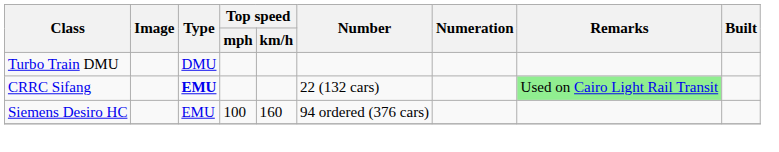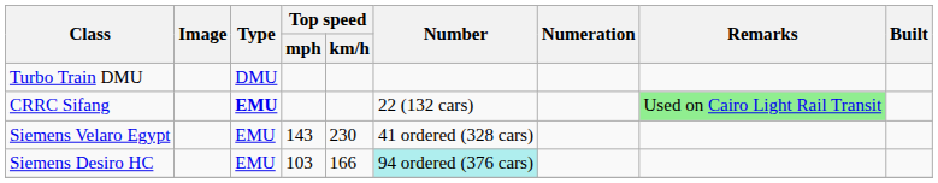 <table class="wikitable">
 <tr style="background:#f9f9f9;">
 <th rowspan="2">Class</th>
 <th rowspan="2">Image</th>
 <th rowspan="2">Type</th>
 <th colspan="2">Top speed</th>
 <th rowspan="2">Number</th>
 <th rowspan="2">Numeration</th>
 <th rowspan="2">Remarks</th>
 <th rowspan="2">Built</th>
 </tr>
 <tr style="background:#f9f9f9;">
 <th>mph</th>
 <th>km/h</th>
 </tr>
 <tr>
 <td><a href='#'>Turbo Train</a> DMU</td>
 <td></td>
 <td><a href='#'>DMU</a></td>
 <td></td>
 <td></td>
 <td></td>
 <td></td>
 <td></td>
 <td></td>
 </tr>
 <tr>
 <td><a href='#'>CRRC Sifang</a></td>
 <td></td>
 <td><strong><a href='#'>EMU</a></strong></td>
 <td></td>
 <td></td>
 <td>22 (132 cars)</td>
 <td></td>
 <td style="background: lightgreen;">Used on <a href='#'>Cairo Light Rail Transit</a></td>
 <td></td>
 </tr>
 <tr>
+<td><a href='#'>Siemens Velaro Egypt</a></td>
+<td></td>
+<td><a href='#'>EMU</a></td>
+<td>143</td>
+<td>230</td>
+<td>41 ordered (328 cars)</td>
+<td></td>
+<td></td>
+<td></td>
+</tr>
+<tr>
 <td><a href='#'>Siemens Desiro HC</a></td>
 <td></td>
 <td><a href='#'>EMU</a></td>
-<td>100</td>
-<td>160</td>
-<td>94 ordered (376 cars)</td>
+<td>103</td>
+<td>166</td>
+<td style="background: paleturquoise;">94 ordered (376 cars)</td>
 <td></td>
 <td></td>
 <td></td>
 </tr>
 <tr>
 </tr>
 </table>
